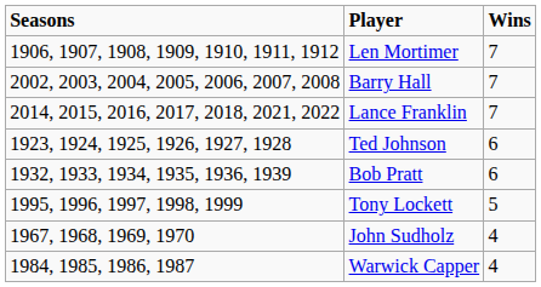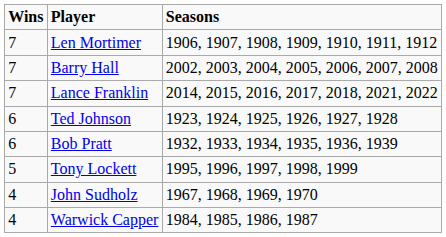 <table class="wikitable sortable">
 <tr>
+<td><strong>Wins</strong></td>
+<td><strong>Player</strong></td>
 <td><strong>Seasons</strong></td>
-<td><strong>Player</strong></td>
-<td><strong>Wins</strong></td>
 </tr>
 <tr>
+<td>7</td>
+<td><a href='#'>Len Mortimer</a></td>
 <td>1906, 1907, 1908, 1909, 1910, 1911, 1912</td>
-<td><a href='#'>Len Mortimer</a></td>
-<td>7</td>
 </tr>
 <tr>
+<td>7</td>
+<td><a href='#'>Barry Hall</a></td>
 <td>2002, 2003, 2004, 2005, 2006, 2007, 2008</td>
-<td><a href='#'>Barry Hall</a></td>
-<td>7</td>
 </tr>
 <tr>
+<td>7</td>
+<td><a href='#'>Lance Franklin</a></td>
 <td>2014, 2015, 2016, 2017, 2018, 2021, 2022</td>
-<td><a href='#'>Lance Franklin</a></td>
-<td>7</td>
 </tr>
 <tr>
+<td>6</td>
+<td><a href='#'>Ted Johnson</a></td>
 <td>1923, 1924, 1925, 1926, 1927, 1928</td>
-<td><a href='#'>Ted Johnson</a></td>
-<td>6</td>
 </tr>
 <tr>
+<td>6</td>
+<td><a href='#'>Bob Pratt</a></td>
 <td>1932, 1933, 1934, 1935, 1936, 1939</td>
-<td><a href='#'>Bob Pratt</a></td>
-<td>6</td>
 </tr>
 <tr>
+<td>5</td>
+<td><a href='#'>Tony Lockett</a></td>
 <td>1995, 1996, 1997, 1998, 1999</td>
-<td><a href='#'>Tony Lockett</a></td>
-<td>5</td>
 </tr>
 <tr>
+<td>4</td>
+<td><a href='#'>John Sudholz</a></td>
 <td>1967, 1968, 1969, 1970</td>
-<td><a href='#'>John Sudholz</a></td>
-<td>4</td>
 </tr>
 <tr>
+<td>4</td>
+<td><a href='#'>Warwick Capper</a></td>
 <td>1984, 1985, 1986, 1987</td>
-<td><a href='#'>Warwick Capper</a></td>
-<td>4</td>
 </tr>
 </table>
